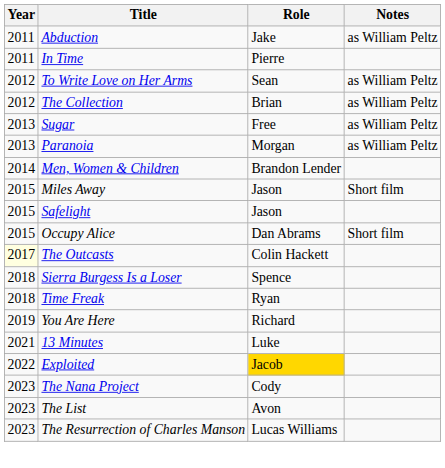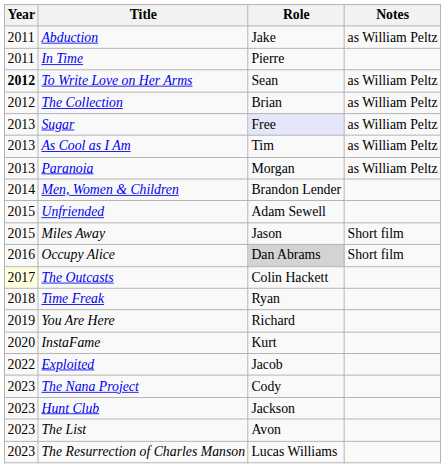 <table class="wikitable sortable">
 <tr>
 <th>Year</th>
 <th>Title</th>
 <th>Role</th>
 <th>Notes</th>
 </tr>
 <tr>
 <td>2011</td>
 <td><em><a href='#'>Abduction</a></em></td>
 <td>Jake</td>
 <td>as William Peltz</td>
 </tr>
 <tr>
 <td>2011</td>
 <td><em><a href='#'>In Time</a></em></td>
 <td>Pierre</td>
 <td></td>
 </tr>
 <tr>
-<td>2012</td>
+<td><strong>2012</strong></td>
 <td><em><a href='#'>To Write Love on Her Arms</a></em></td>
 <td>Sean</td>
 <td>as William Peltz</td>
 </tr>
 <tr>
 <td>2012</td>
 <td><em><a href='#'>The Collection</a></em></td>
 <td>Brian</td>
 <td>as William Peltz</td>
 </tr>
 <tr>
 <td>2013</td>
 <td><em><a href='#'>Sugar</a></em></td>
-<td>Free</td>
+<td style="background: lavender;">Free</td>
+<td>as William Peltz</td>
+</tr>
+<tr>
+<td>2013</td>
+<td><em><a href='#'>As Cool as I Am</a></em></td>
+<td>Tim</td>
 <td>as William Peltz</td>
 </tr>
 <tr>
 <td>2013</td>
 <td><em><a href='#'>Paranoia</a></em></td>
 <td>Morgan</td>
 <td>as William Peltz</td>
 </tr>
 <tr>
 <td>2014</td>
 <td><em><a href='#'>Men, Women & Children</a></em></td>
 <td>Brandon Lender</td>
 <td></td>
 </tr>
 <tr>
 <td>2015</td>
+<td><em><a href='#'>Unfriended</a></em></td>
+<td>Adam Sewell</td>
+<td></td>
+</tr>
+<tr>
+<td>2015</td>
 <td><em>Miles Away</em></td>
 <td>Jason</td>
 <td>Short film</td>
 </tr>
 <tr>
-<td>2015</td>
-<td><em><a href='#'>Safelight</a></em></td>
-<td>Jason</td>
-<td></td>
-</tr>
-<tr>
-<td>2015</td>
+<td>2016</td>
 <td><em>Occupy Alice</em></td>
-<td>Dan Abrams</td>
+<td style="background: lightgrey;">Dan Abrams</td>
 <td>Short film</td>
 </tr>
 <tr>
 <td style="background: lightyellow;">2017</td>
 <td><em><a href='#'>The Outcasts</a></em></td>
 <td>Colin Hackett</td>
-<td></td>
-</tr>
-<tr>
-<td>2018</td>
-<td><em><a href='#'>Sierra Burgess Is a Loser</a></em></td>
-<td>Spence</td>
 <td></td>
 </tr>
 <tr>
 <td>2018</td>
 <td><em><a href='#'>Time Freak</a></em></td>
 <td>Ryan</td>
 <td></td>
 </tr>
 <tr>
 <td>2019</td>
 <td><em>You Are Here </em></td>
 <td>Richard</td>
 <td></td>
 </tr>
 <tr>
-<td>2021</td>
-<td><em><a href='#'>13 Minutes</a></em></td>
-<td>Luke</td>
+<td>2020</td>
+<td><em>InstaFame</em></td>
+<td>Kurt</td>
 <td></td>
 </tr>
 <tr>
 <td>2022</td>
 <td><em><a href='#'>Exploited</a></em></td>
-<td style="background: gold;">Jacob</td>
+<td>Jacob</td>
 <td></td>
 </tr>
 <tr>
 <td>2023</td>
 <td><em><a href='#'>The Nana Project</a></em></td>
 <td>Cody</td>
+<td></td>
+</tr>
+<tr>
+<td>2023</td>
+<td><em><a href='#'>Hunt Club</a></em></td>
+<td>Jackson</td>
 <td></td>
 </tr>
 <tr>
 <td>2023</td>
 <td><em>The List</em></td>
 <td>Avon</td>
 <td></td>
 </tr>
 <tr>
 <td>2023</td>
 <td><em>The Resurrection of Charles Manson</em></td>
 <td>Lucas Williams</td>
 <td></td>
 </tr>
 </table>
